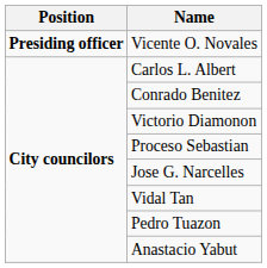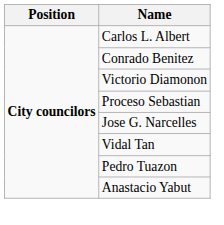 <table class=wikitable>
 <tr>
 <th>Position</th>
 <th>Name</th>
-</tr>
-<tr>
-<td><strong>Presiding officer</strong></td>
-<td>Vicente O. Novales</td>
 </tr>
 <tr>
 <td rowspan="8"><strong>City councilors</strong></td>
 <td>Carlos L. Albert</td>
 </tr>
 <tr>
 <td>Conrado Benitez</td>
 </tr>
 <tr>
 <td>Victorio Diamonon</td>
 </tr>
 <tr>
 <td>Proceso Sebastian</td>
 </tr>
 <tr>
 <td>Jose G. Narcelles</td>
 </tr>
 <tr>
 <td>Vidal Tan</td>
 </tr>
 <tr>
 <td>Pedro Tuazon</td>
 </tr>
 <tr>
 <td>Anastacio Yabut</td>
 </tr>
 </table>
